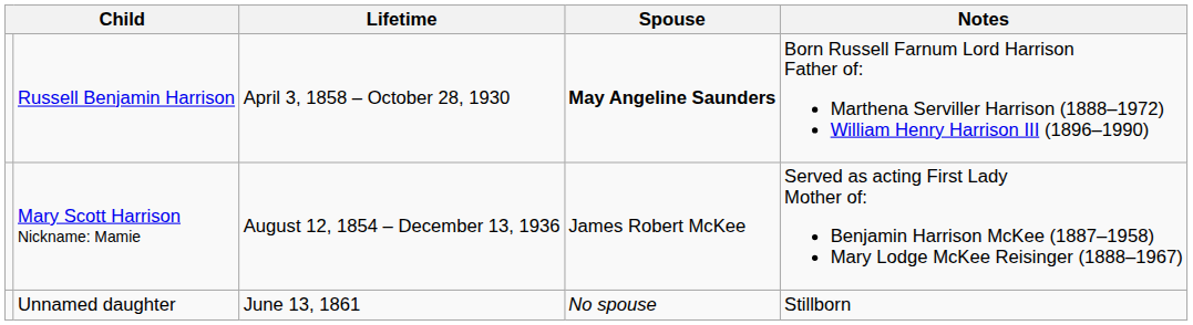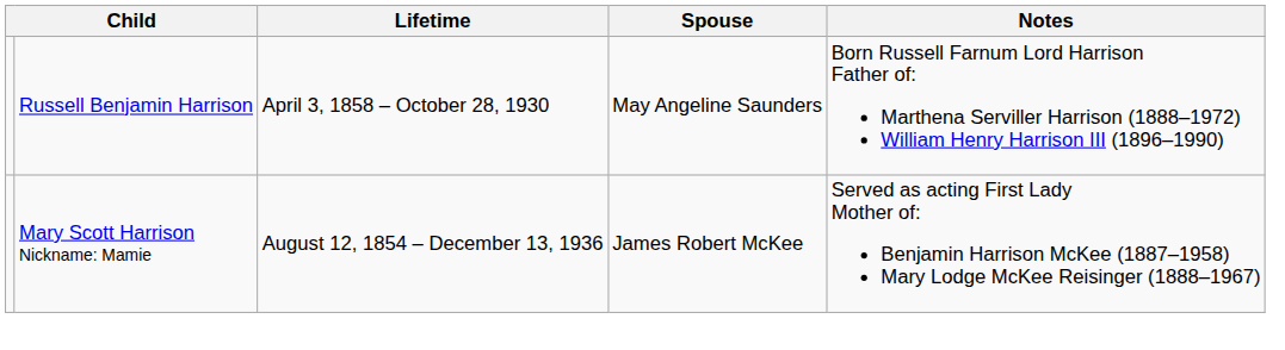 <table class="wikitable">
 <tr>
 <th colspan="2">Child</th>
 <th>Lifetime</th>
 <th>Spouse</th>
 <th>Notes</th>
 </tr>
 <tr>
 <td></td>
 <td><a href='#'>Russell Benjamin Harrison</a></td>
 <td>April 3, 1858 – October 28, 1930</td>
-<td><strong>May Angeline Saunders</strong></td>
+<td>May Angeline Saunders</td>
 <td>Born Russell Farnum Lord Harrison<br>Father of:<ul><li>Marthena Serviller Harrison (1888–1972)</li><li><a href='#'>William Henry Harrison III</a> (1896–1990)</li></ul></td>
 </tr>
 <tr>
 <td></td>
 <td><a href='#'>Mary Scott Harrison</a><br><small>Nickname: Mamie</small></td>
 <td>August 12, 1854 – December 13, 1936</td>
 <td>James Robert McKee</td>
 <td>Served as acting First Lady<br>Mother of:<ul><li>Benjamin Harrison McKee (1887–1958)</li><li>Mary Lodge McKee Reisinger (1888–1967)</li></ul></td>
 </tr>
-<tr>
-<td></td>
-<td>Unnamed daughter</td>
-<td>June 13, 1861</td>
-<td><em>No spouse</em></td>
-<td>Stillborn</td>
-</tr>
 </table>
